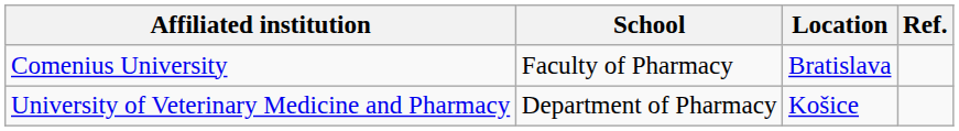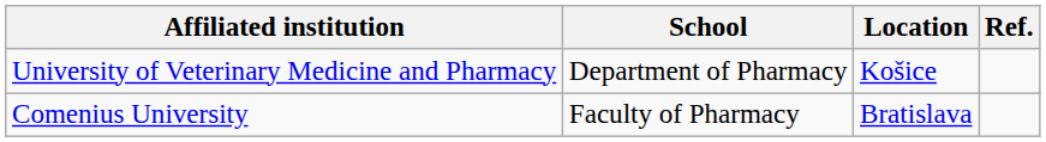 <table class="wikitable sortable">
 <tr>
 <th>Affiliated institution</th>
 <th>School</th>
 <th>Location</th>
 <th>Ref.</th>
 </tr>
 <tr>
+<td><a href='#'>University of Veterinary Medicine and Pharmacy</a></td>
+<td>Department of Pharmacy</td>
+<td><a href='#'>Košice</a></td>
+<td></td>
+</tr>
+<tr>
 <td><a href='#'>Comenius University</a></td>
 <td>Faculty of Pharmacy</td>
 <td><a href='#'>Bratislava</a></td>
 <td></td>
 </tr>
-<tr>
-<td><a href='#'>University of Veterinary Medicine and Pharmacy</a></td>
-<td>Department of Pharmacy</td>
-<td><a href='#'>Košice</a></td>
-<td></td>
-</tr>
 </table>
